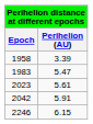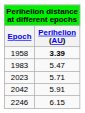 <table class=wikitable style="text-align:center; font-size:11px; float:right; margin:2px">
 <tr bgcolor= style="font-size: smaller;">
 <td colspan="8" style="text-align:center;"><strong>Perihelion distance<br>at different epochs</strong></td>
 </tr>
 <tr>
 <th><a href='#'>Epoch</a></th>
 <th><a href='#'>Perihelion</a><br>(<a href='#'>AU</a>)</th>
 </tr>
 <tr>
 <td>1958</td>
-<td>3.39</td>
+<td><strong>3.39</strong></td>
 </tr>
 <tr>
 <td>1983</td>
 <td>5.47</td>
 </tr>
 <tr>
 <td>2023</td>
-<td>5.61</td>
+<td>5.71</td>
 </tr>
 <tr>
 <td>2042</td>
 <td>5.91</td>
 </tr>
 <tr>
 <td>2246</td>
 <td>6.15</td>
 </tr>
 </table>
